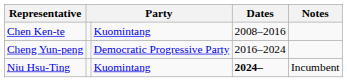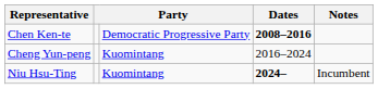 <table class=wikitable>
 <tr valign=bottom>
 <th>Representative</th>
 <th colspan="2">Party</th>
 <th>Dates</th>
 <th>Notes</th>
 </tr>
 <tr>
 <td><a href='#'>Chen Ken-te</a></td>
 <td bgcolor=></td>
-<td><a href='#'>Kuomintang</a></td>
-<td>2008–2016</td>
+<td><a href='#'>Democratic Progressive Party</a></td>
+<td><strong>2008–2016</strong></td>
 <td></td>
 </tr>
 <tr>
 <td><a href='#'>Cheng Yun-peng</a></td>
 <td bgcolor=></td>
-<td><a href='#'>Democratic Progressive Party</a></td>
+<td><a href='#'>Kuomintang</a></td>
 <td>2016–2024</td>
 <td></td>
 </tr>
 <tr>
 <td><a href='#'>Niu Hsu-Ting</a></td>
 <td bgcolor=></td>
 <td><a href='#'>Kuomintang</a></td>
 <td><strong>2024–</strong></td>
 <td>Incumbent</td>
 </tr>
 </table>
